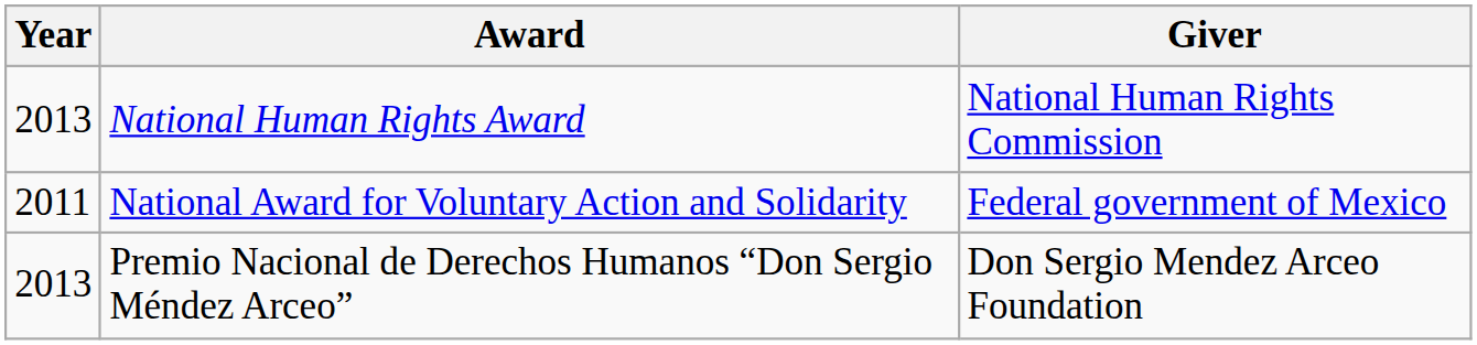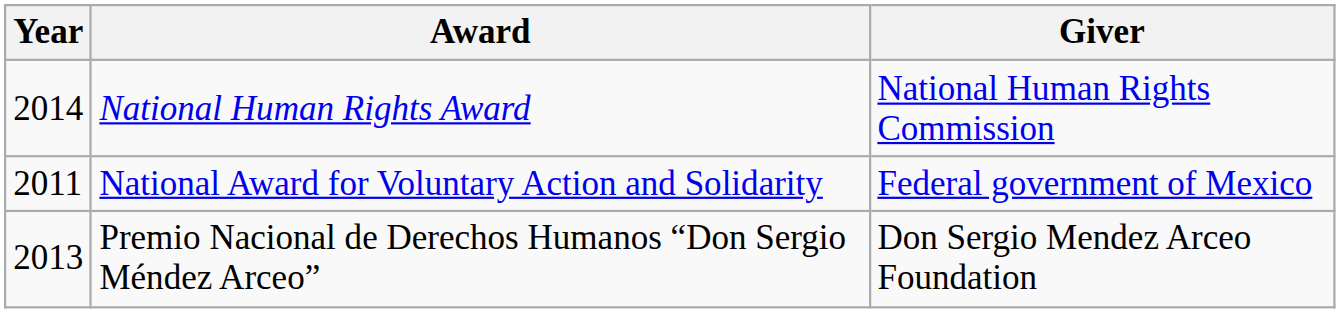 <table class="sortable wikitable">
 <tr>
 <th>Year</th>
 <th>Award</th>
 <th>Giver</th>
 </tr>
 <tr>
-<td>2013</td>
+<td>2014</td>
 <td><em><a href='#'>National Human Rights Award</a></em></td>
 <td><a href='#'>National Human Rights Commission</a></td>
 </tr>
 <tr>
 <td>2011</td>
 <td><a href='#'>National Award for Voluntary Action and Solidarity</a></td>
 <td><a href='#'>Federal government of Mexico</a></td>
 </tr>
 <tr>
 <td>2013</td>
 <td>Premio Nacional de Derechos Humanos “Don Sergio Méndez Arceo”</td>
 <td>Don Sergio Mendez Arceo Foundation</td>
 </tr>
 </table>
